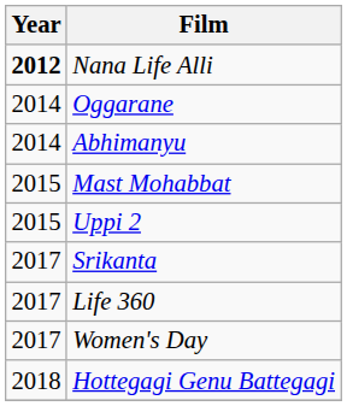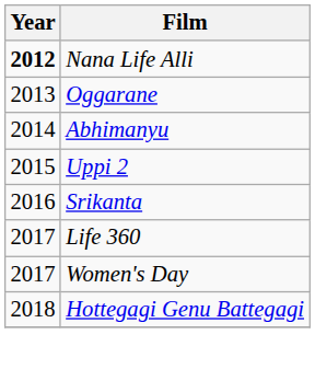 <table class="wikitable sortable">
 <tr>
 <th>Year</th>
 <th>Film</th>
 </tr>
 <tr>
 <td><strong>2012</strong></td>
 <td><em>Nana Life Alli</em></td>
 </tr>
 <tr>
-<td>2014</td>
+<td>2013</td>
 <td><em><a href='#'>Oggarane</a></em></td>
 </tr>
 <tr>
 <td>2014</td>
 <td><em><a href='#'>Abhimanyu</a></em></td>
 </tr>
 <tr>
 <td>2015</td>
-<td><em><a href='#'>Mast Mohabbat</a></em></td>
-</tr>
-<tr>
-<td>2015</td>
 <td><em><a href='#'>Uppi 2</a></em></td>
 </tr>
 <tr>
-<td>2017</td>
+<td>2016</td>
 <td><em><a href='#'>Srikanta</a></em></td>
 </tr>
 <tr>
 <td>2017</td>
 <td><em>Life 360</em></td>
 </tr>
 <tr>
 <td>2017</td>
 <td><em>Women's Day</em></td>
 </tr>
 <tr>
 <td>2018</td>
 <td><em><a href='#'>Hottegagi Genu Battegagi</a></em></td>
 </tr>
 <tr>
 </tr>
 </table>
